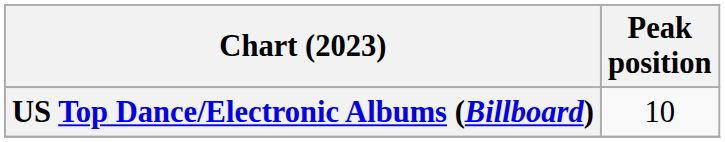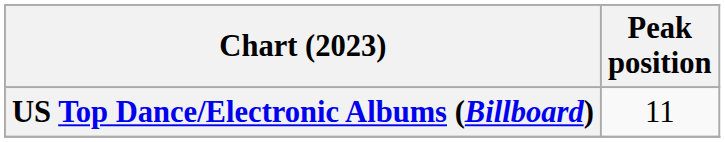 <table class="wikitable plainrowheaders" style="text-align:center;">
 <tr>
 <th>Chart (2023)</th>
 <th>Peak<br>position</th>
 </tr>
 <tr>
 <th scope="row">US <a href='#'>Top Dance/Electronic Albums</a> (<em><a href='#'>Billboard</a></em>)</th>
-<td>10</td>
+<td>11</td>
 </tr>
 <tr>
 </tr>
 </table>
